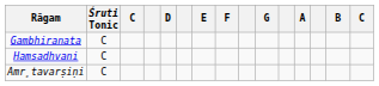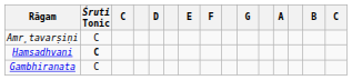 <table class="wikitable" style="text-align:center">
 <tr>
 <th>Rāgam</th>
 <th><em>Śruti</em><br>Tonic</th>
 <th>C</th>
 <th></th>
 <th>D</th>
 <th></th>
 <th>E</th>
 <th>F</th>
 <th></th>
 <th>G</th>
 <th></th>
 <th>A</th>
 <th></th>
 <th>B</th>
 <th>C</th>
 </tr>
 <tr>
+<td><em>Amr̥tavarṣiṇi</em></td>
+<td>C</td>
+<td></td>
+<td></td>
+<td></td>
+<td></td>
+<td></td>
+<td></td>
+<td><strong></strong></td>
+<td></td>
+<td></td>
+<td></td>
+<td></td>
+<td></td>
+<td></td>
+</tr>
+<tr>
+<td><em><a href='#'>Hamsadhvani</a></em></td>
+<td><strong>C</strong></td>
+<td></td>
+<td></td>
+<td><strong></strong></td>
+<td></td>
+<td></td>
+<td></td>
+<td></td>
+<td></td>
+<td></td>
+<td></td>
+<td></td>
+<td></td>
+<td></td>
+</tr>
+<tr>
 <td><em><a href='#'>Gambhiranata</a></em></td>
 <td>C</td>
 <td width="25px"></td>
 <td width="15px"></td>
 <td width="15px"></td>
 <td width="15px"></td>
 <td width="25px"></td>
 <td width="25px"><strong></strong></td>
 <td width="15px"></td>
 <td width="25px"></td>
 <td width="15px"></td>
 <td width="15px"></td>
 <td width="15px"></td>
 <td width="25px"></td>
 <td width="25px"></td>
 </tr>
-<tr>
-<td><em><a href='#'>Hamsadhvani</a></em></td>
-<td>C</td>
-<td></td>
-<td></td>
-<td><strong></strong></td>
-<td></td>
-<td></td>
-<td></td>
-<td></td>
-<td></td>
-<td></td>
-<td></td>
-<td></td>
-<td></td>
-<td></td>
-</tr>
-<tr>
-<td><em>Amr̥tavarṣiṇi</em></td>
-<td>C</td>
-<td></td>
-<td></td>
-<td></td>
-<td></td>
-<td></td>
-<td></td>
-<td><strong></strong></td>
-<td></td>
-<td></td>
-<td></td>
-<td></td>
-<td></td>
-<td></td>
-</tr>
 </table>
